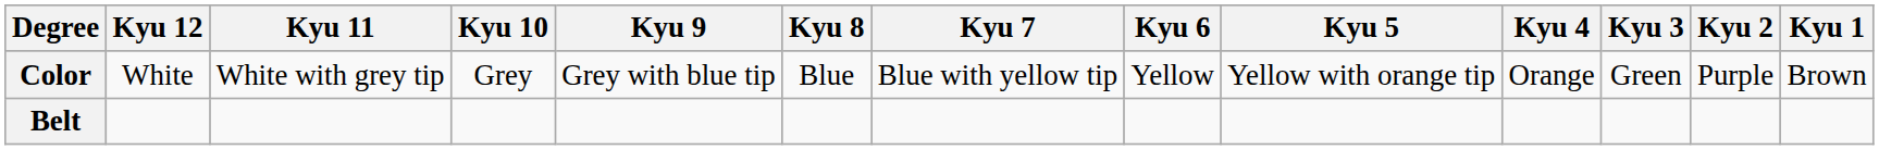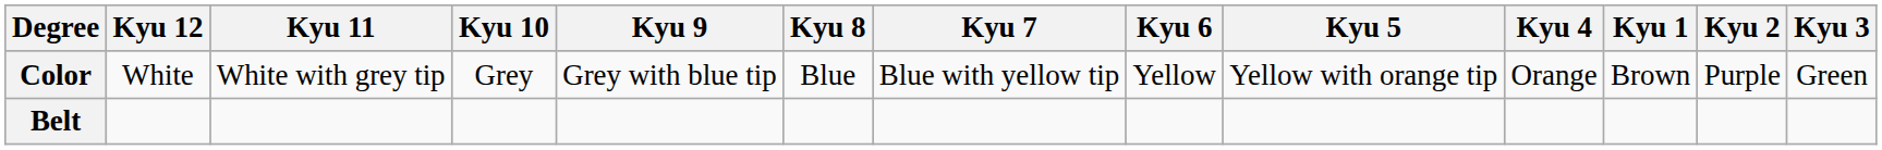 <table class="wikitable" style="text-align:center;">
 <tr>
 <th>Degree</th>
 <th>Kyu 12</th>
 <th>Kyu 11</th>
 <th>Kyu 10</th>
 <th>Kyu 9</th>
 <th>Kyu 8</th>
 <th>Kyu 7</th>
 <th>Kyu 6</th>
 <th>Kyu 5</th>
 <th>Kyu 4</th>
+<th>Kyu 1</th>
+<th>Kyu 2</th>
 <th>Kyu 3</th>
-<th>Kyu 2</th>
-<th>Kyu 1</th>
 </tr>
 <tr>
 <th>Color</th>
 <td>White</td>
 <td>White with grey tip</td>
 <td>Grey</td>
 <td>Grey with blue tip</td>
 <td>Blue</td>
 <td>Blue with yellow tip</td>
 <td>Yellow</td>
 <td>Yellow with orange tip</td>
 <td>Orange</td>
+<td>Brown</td>
+<td>Purple</td>
 <td>Green</td>
-<td>Purple</td>
-<td>Brown</td>
 </tr>
 <tr>
 <th>Belt</th>
 <td></td>
 <td></td>
 <td></td>
 <td></td>
 <td></td>
 <td></td>
 <td></td>
 <td></td>
 <td></td>
 <td></td>
 <td></td>
 <td></td>
 </tr>
 </table>
